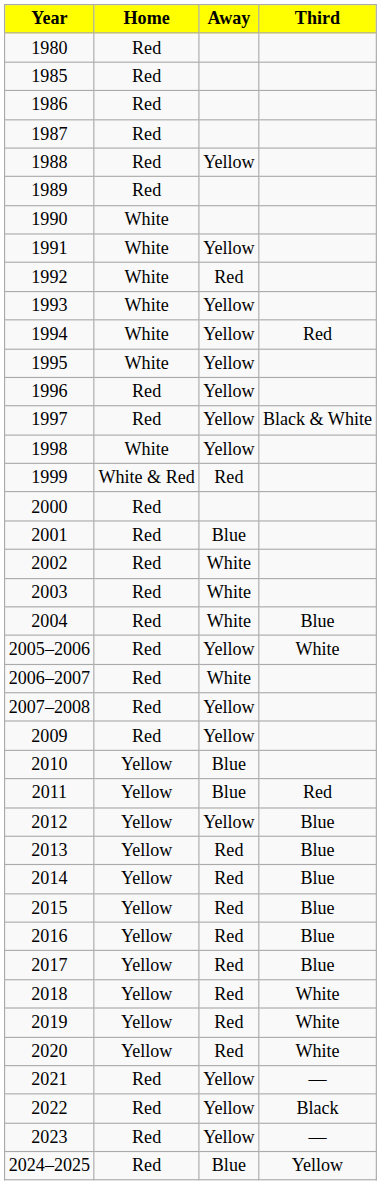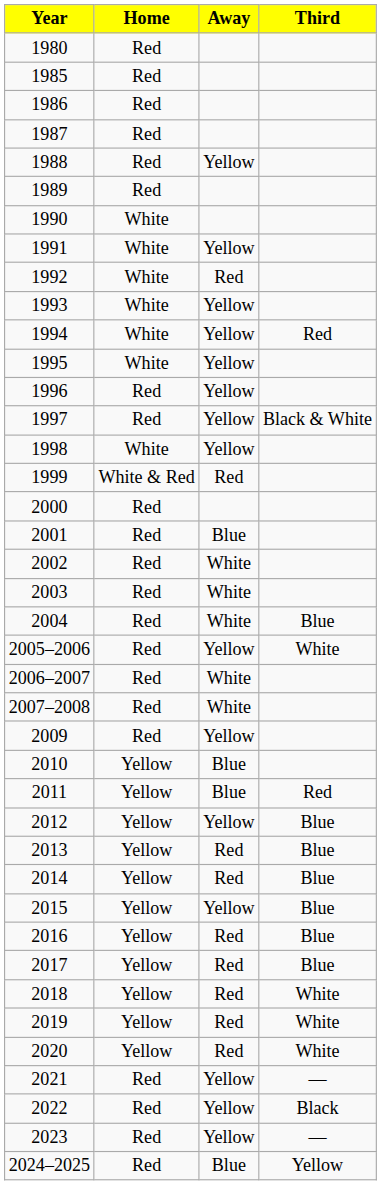 <table class="wikitable" style="text-align:center;">
 <tr>
 <th style="background:yellow; color:black;">Year</th>
 <th style="background:yellow; color:black;">Home</th>
 <th style="background:yellow; color:black;">Away</th>
 <th style="background:yellow; color:black;">Third</th>
 </tr>
 <tr>
 <td>1980</td>
 <td>Red</td>
 <td></td>
 <td></td>
 </tr>
 <tr>
 <td>1985</td>
 <td>Red</td>
 <td></td>
 <td></td>
 </tr>
 <tr>
 <td>1986</td>
 <td>Red</td>
 <td></td>
 <td></td>
 </tr>
 <tr>
 <td>1987</td>
 <td>Red</td>
 <td></td>
 <td></td>
 </tr>
 <tr>
 <td>1988</td>
 <td>Red</td>
 <td>Yellow</td>
 <td></td>
 </tr>
 <tr>
 <td>1989</td>
 <td>Red</td>
 <td></td>
 <td></td>
 </tr>
 <tr>
 <td>1990</td>
 <td>White</td>
 <td></td>
 <td></td>
 </tr>
 <tr>
 <td>1991</td>
 <td>White</td>
 <td>Yellow</td>
 <td></td>
 </tr>
 <tr>
 <td>1992</td>
 <td>White</td>
 <td>Red</td>
 <td></td>
 </tr>
 <tr>
 <td>1993</td>
 <td>White</td>
 <td>Yellow</td>
 <td></td>
 </tr>
 <tr>
 <td>1994</td>
 <td>White</td>
 <td>Yellow</td>
 <td>Red</td>
 </tr>
 <tr>
 <td>1995</td>
 <td>White</td>
 <td>Yellow</td>
 <td></td>
 </tr>
 <tr>
 <td>1996</td>
 <td>Red</td>
 <td>Yellow</td>
 <td></td>
 </tr>
 <tr>
 <td>1997</td>
 <td>Red</td>
 <td>Yellow</td>
 <td>Black & White</td>
 </tr>
 <tr>
 <td>1998</td>
 <td>White</td>
 <td>Yellow</td>
 <td></td>
 </tr>
 <tr>
 <td>1999</td>
 <td>White & Red</td>
 <td>Red</td>
 <td></td>
 </tr>
 <tr>
 <td>2000</td>
 <td>Red</td>
 <td></td>
 <td></td>
 </tr>
 <tr>
 <td>2001</td>
 <td>Red</td>
 <td>Blue</td>
 <td></td>
 </tr>
 <tr>
 <td>2002</td>
 <td>Red</td>
 <td>White</td>
 <td></td>
 </tr>
 <tr>
 <td>2003</td>
 <td>Red</td>
 <td>White</td>
 <td></td>
 </tr>
 <tr>
 <td>2004</td>
 <td>Red</td>
 <td>White</td>
 <td>Blue</td>
 </tr>
 <tr>
 <td>2005–2006</td>
 <td>Red</td>
 <td>Yellow</td>
 <td>White</td>
 </tr>
 <tr>
 <td>2006–2007</td>
 <td>Red</td>
 <td>White</td>
 <td></td>
 </tr>
 <tr>
 <td>2007–2008</td>
 <td>Red</td>
-<td>Yellow</td>
+<td>White</td>
 <td></td>
 </tr>
 <tr>
 <td>2009</td>
 <td>Red</td>
 <td>Yellow</td>
 <td></td>
 </tr>
 <tr>
 <td>2010</td>
 <td>Yellow</td>
 <td>Blue</td>
 <td></td>
 </tr>
 <tr>
 <td>2011</td>
 <td>Yellow</td>
 <td>Blue</td>
 <td>Red</td>
 </tr>
 <tr>
 <td>2012</td>
 <td>Yellow</td>
 <td>Yellow</td>
 <td>Blue</td>
 </tr>
 <tr>
 <td>2013</td>
 <td>Yellow</td>
 <td>Red</td>
 <td>Blue</td>
 </tr>
 <tr>
 <td>2014</td>
 <td>Yellow</td>
 <td>Red</td>
 <td>Blue</td>
 </tr>
 <tr>
 <td>2015</td>
 <td>Yellow</td>
-<td>Red</td>
+<td>Yellow</td>
 <td>Blue</td>
 </tr>
 <tr>
 <td>2016</td>
 <td>Yellow</td>
 <td>Red</td>
 <td>Blue</td>
 </tr>
 <tr>
 <td>2017</td>
 <td>Yellow</td>
 <td>Red</td>
 <td>Blue</td>
 </tr>
 <tr>
 <td>2018</td>
 <td>Yellow</td>
 <td>Red</td>
 <td>White</td>
 </tr>
 <tr>
 <td>2019</td>
 <td>Yellow</td>
 <td>Red</td>
 <td>White</td>
 </tr>
 <tr>
 <td>2020</td>
 <td>Yellow</td>
 <td>Red</td>
 <td>White</td>
 </tr>
 <tr>
 <td>2021</td>
 <td>Red</td>
 <td>Yellow</td>
 <td>—</td>
 </tr>
 <tr>
 <td>2022</td>
 <td>Red</td>
 <td>Yellow</td>
 <td>Black</td>
 </tr>
 <tr>
 <td>2023</td>
 <td>Red</td>
 <td>Yellow</td>
 <td>—</td>
 </tr>
 <tr>
 <td>2024–2025</td>
 <td>Red</td>
 <td>Blue</td>
 <td>Yellow</td>
 </tr>
 </table>
